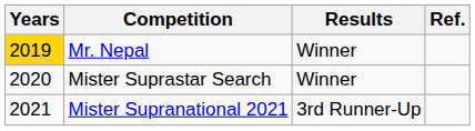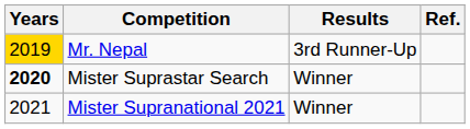 <table class="wikitable">
 <tr>
 <th>Years</th>
 <th>Competition</th>
 <th>Results</th>
 <th>Ref.</th>
 </tr>
 <tr>
 <td style="background: gold;">2019</td>
 <td><a href='#'>Mr. Nepal</a></td>
-<td>Winner</td>
+<td>3rd Runner-Up</td>
 <td> </td>
 </tr>
 <tr>
-<td>2020</td>
+<td><strong>2020</strong></td>
 <td>Mister Suprastar Search</td>
 <td>Winner</td>
 <td></td>
 </tr>
 <tr>
 <td>2021</td>
 <td><a href='#'>Mister Supranational 2021</a></td>
-<td>3rd Runner-Up</td>
+<td>Winner</td>
 <td></td>
 </tr>
 </table>
